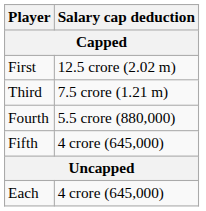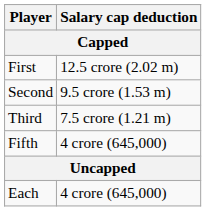 <table class=wikitable style="margin:0; font-size:90%">
 <tr>
 <th>Player</th>
 <th>Salary cap deduction</th>
 </tr>
 <tr>
 <th colspan="2">Capped</th>
 </tr>
 <tr>
 <td>First</td>
 <td> 12.5 crore (2.02 m)</td>
 </tr>
 <tr>
+<td>Second</td>
+<td> 9.5 crore (1.53 m)</td>
+</tr>
+<tr>
 <td>Third</td>
 <td> 7.5 crore (1.21 m)</td>
-</tr>
-<tr>
-<td>Fourth</td>
-<td> 5.5 crore (880,000)</td>
 </tr>
 <tr>
 <td>Fifth</td>
 <td> 4 crore (645,000)</td>
 </tr>
 <tr>
 <th colspan="2">Uncapped</th>
 </tr>
 <tr>
 <td>Each</td>
 <td> 4 crore (645,000)</td>
 </tr>
 </table>
